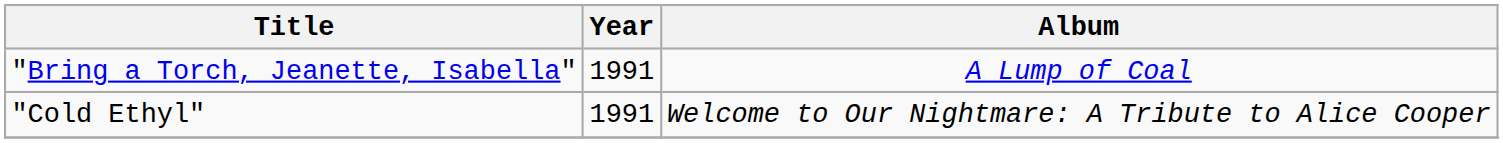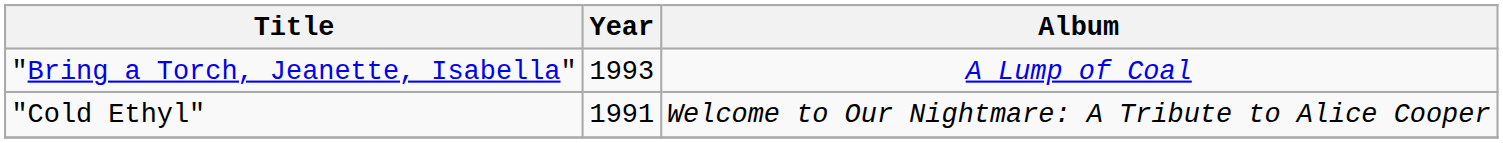 <table class="wikitable">
 <tr>
 <th>Title</th>
 <th>Year</th>
 <th>Album</th>
 </tr>
 <tr>
 <td style="text-align:left;">"<a href='#'>Bring a Torch, Jeanette, Isabella</a>"</td>
-<td style="text-align:center;">1991</td>
+<td style="text-align:center;">1993</td>
 <td style="text-align:center;"><em><a href='#'>A Lump of Coal</a></em></td>
 </tr>
 <tr>
 <td style="text-align:left;">"Cold Ethyl"</td>
 <td style="text-align:center;">1991</td>
 <td style="text-align:center;"><em>Welcome to Our Nightmare: A Tribute to Alice Cooper</em></td>
 </tr>
 <tr>
 </tr>
 </table>
